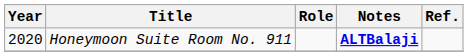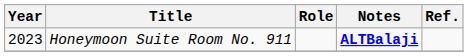 <table class="wikitable sortable">
 <tr>
 <th>Year</th>
 <th>Title</th>
 <th>Role</th>
 <th>Notes</th>
 <th>Ref.</th>
 </tr>
 <tr>
-<td>2020</td>
+<td>2023</td>
 <td><em>Honeymoon Suite Room No. 911</em></td>
 <td></td>
 <td><strong><a href='#'>ALTBalaji</a></strong></td>
 <td></td>
 </tr>
 <tr>
 </tr>
 </table>
